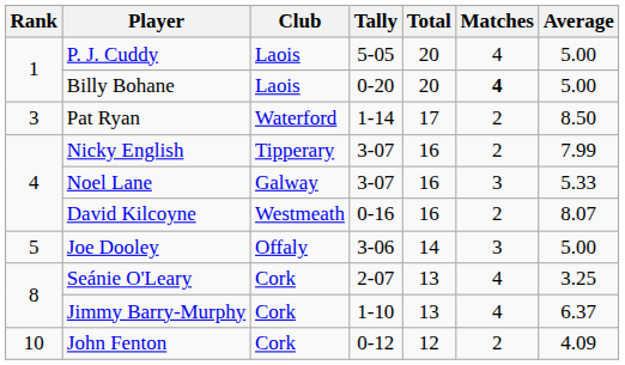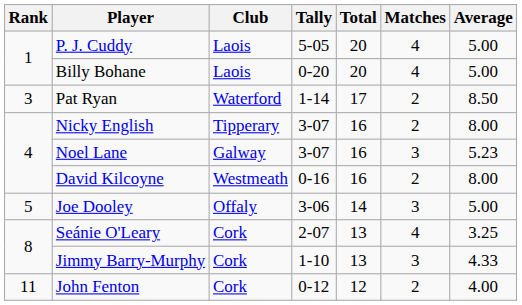 <table class="wikitable">
 <tr>
 <th>Rank</th>
 <th>Player</th>
 <th>Club</th>
 <th>Tally</th>
 <th>Total</th>
 <th>Matches</th>
 <th>Average</th>
 </tr>
 <tr>
 <td rowspan="2" style="text-align:center;">1</td>
 <td><a href='#'>P. J. Cuddy</a></td>
 <td><a href='#'>Laois</a></td>
 <td align=center>5-05</td>
 <td align=center>20</td>
 <td align=center>4</td>
 <td align=center>5.00</td>
 </tr>
 <tr>
 <td>Billy Bohane</td>
 <td><a href='#'>Laois</a></td>
 <td align=center>0-20</td>
 <td align=center>20</td>
-<td align=center><strong>4</strong></td>
+<td align=center>4</td>
 <td align=center>5.00</td>
 </tr>
 <tr>
 <td rowspan="1" style="text-align:center;">3</td>
 <td>Pat Ryan</td>
 <td><a href='#'>Waterford</a></td>
 <td align=center>1-14</td>
 <td align=center>17</td>
 <td align=center>2</td>
 <td align=center>8.50</td>
 </tr>
 <tr>
 <td rowspan="3" style="text-align:center;">4</td>
 <td><a href='#'>Nicky English</a></td>
 <td><a href='#'>Tipperary</a></td>
 <td align=center>3-07</td>
 <td align=center>16</td>
 <td align=center>2</td>
-<td align=center>7.99</td>
+<td align=center>8.00</td>
 </tr>
 <tr>
 <td><a href='#'>Noel Lane</a></td>
 <td><a href='#'>Galway</a></td>
 <td align=center>3-07</td>
 <td align=center>16</td>
 <td align=center>3</td>
-<td align=center>5.33</td>
+<td align=center>5.23</td>
 </tr>
 <tr>
 <td><a href='#'>David Kilcoyne</a></td>
 <td><a href='#'>Westmeath</a></td>
 <td align=center>0-16</td>
 <td align=center>16</td>
 <td align=center>2</td>
-<td align=center>8.07</td>
+<td align=center>8.00</td>
 </tr>
 <tr>
 <td rowspan="1" style="text-align:center;">5</td>
 <td><a href='#'>Joe Dooley</a></td>
 <td><a href='#'>Offaly</a></td>
 <td align=center>3-06</td>
 <td align=center>14</td>
 <td align=center>3</td>
 <td align=center>5.00</td>
 </tr>
 <tr>
 <td rowspan="2" style="text-align:center;">8</td>
 <td><a href='#'>Seánie O'Leary</a></td>
 <td><a href='#'>Cork</a></td>
 <td align=center>2-07</td>
 <td align=center>13</td>
 <td align=center>4</td>
 <td align=center>3.25</td>
 </tr>
 <tr>
 <td><a href='#'>Jimmy Barry-Murphy</a></td>
 <td><a href='#'>Cork</a></td>
 <td align=center>1-10</td>
 <td align=center>13</td>
-<td align=center>4</td>
-<td align=center>6.37</td>
+<td align=center>3</td>
+<td align=center>4.33</td>
 </tr>
 <tr>
-<td rowspan="1" style="text-align:center;">10</td>
+<td rowspan="1" style="text-align:center;">11</td>
 <td><a href='#'>John Fenton</a></td>
 <td><a href='#'>Cork</a></td>
 <td align=center>0-12</td>
 <td align=center>12</td>
 <td align=center>2</td>
-<td align=center>4.09</td>
+<td align=center>4.00</td>
 </tr>
 </table>
